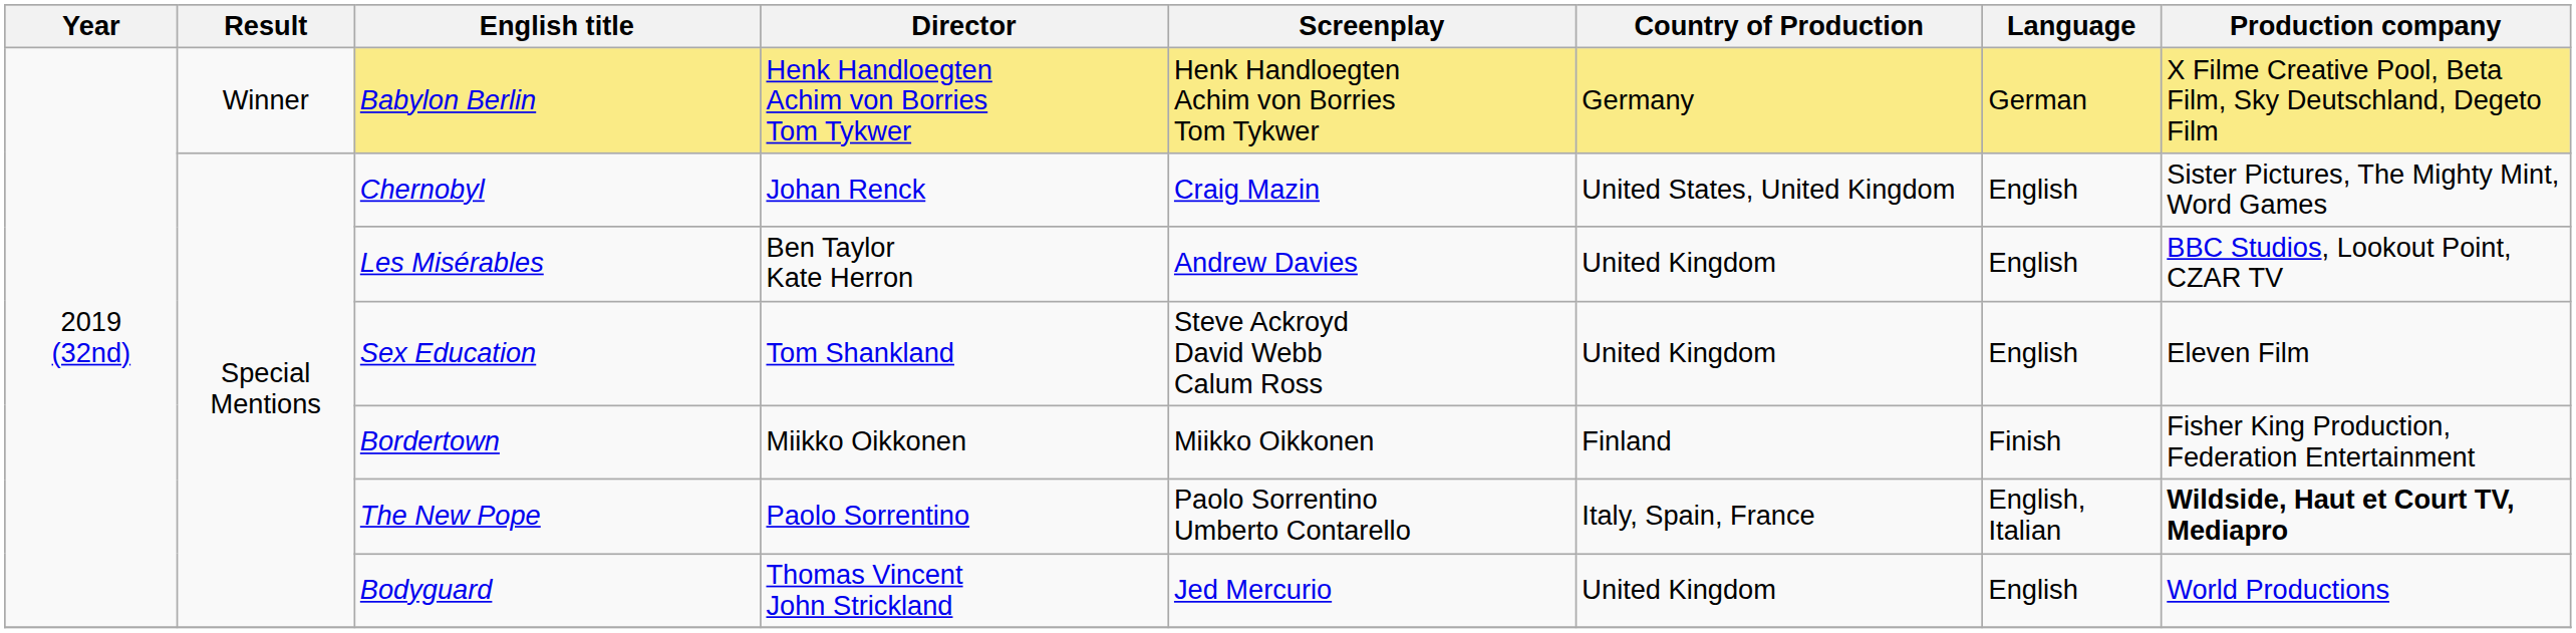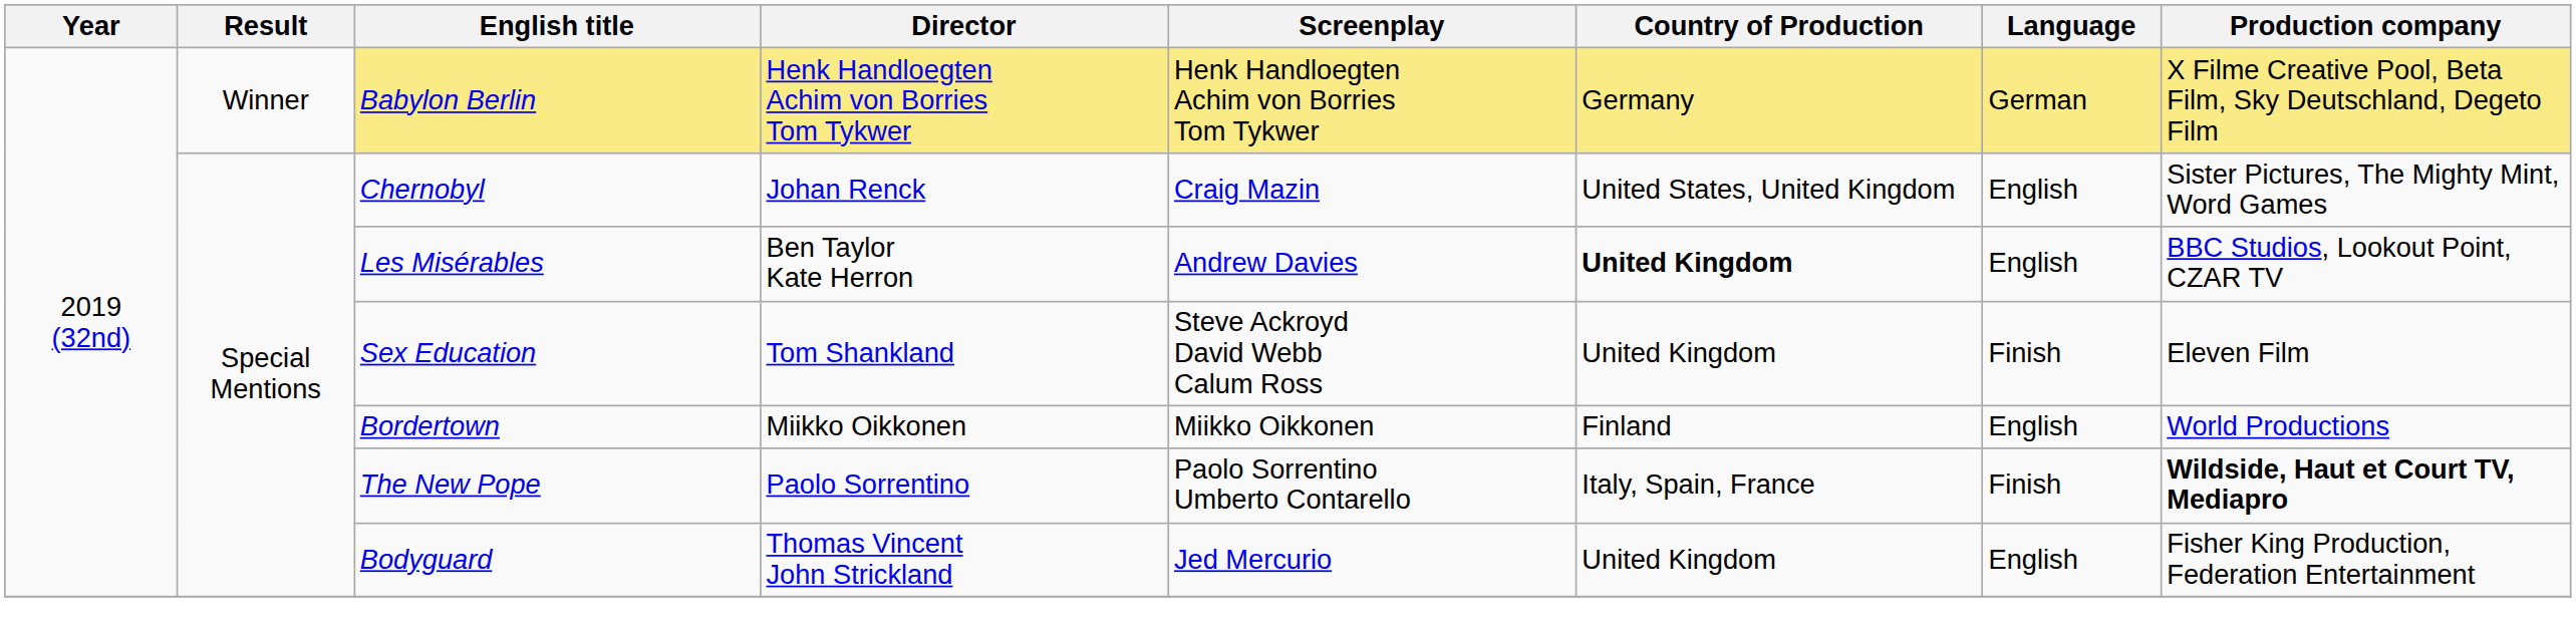 <table class="wikitable" width="95%" cellpadding="5">
 <tr>
 <th width="100"><strong>Year</strong></th>
 <th width="100"><strong>Result</strong></th>
 <th width="250"><strong>English title</strong></th>
 <th width="250"><strong>Director</strong></th>
 <th width="250"><strong>Screenplay</strong></th>
 <th width="250"><strong>Country of Production</strong></th>
 <th width="100"><strong>Language</strong></th>
 <th width="250"><strong>Production company</strong></th>
 </tr>
 <tr>
 <td rowspan="7" style="text-align:center;">2019<br><a href='#'>(32nd)</a></td>
 <td style="text-align:center;">Winner</td>
 <td style="background:#FAEB86;"><em><a href='#'>Babylon Berlin</a></em></td>
 <td style="background:#FAEB86;"> <a href='#'>Henk Handloegten</a><br>  <a href='#'>Achim von Borries</a><br>  <a href='#'>Tom Tykwer</a></td>
 <td style="background:#FAEB86;"> Henk Handloegten<br>  Achim von Borries<br>  Tom Tykwer</td>
 <td style="background:#FAEB86;">Germany</td>
 <td style="background:#FAEB86;">German</td>
 <td style="background:#FAEB86;">X Filme Creative Pool, Beta Film, Sky Deutschland, Degeto Film</td>
 </tr>
 <tr>
 <td rowspan="6" align="center">Special Mentions</td>
 <td><em><a href='#'>Chernobyl</a></em></td>
 <td> <a href='#'>Johan Renck</a></td>
 <td> <a href='#'>Craig Mazin</a></td>
 <td>United States, United Kingdom</td>
 <td>English</td>
 <td>Sister Pictures, The Mighty Mint, Word Games</td>
 </tr>
 <tr>
 <td><em><a href='#'>Les Misérables</a></em></td>
 <td> Ben Taylor <br> Kate Herron</td>
 <td> <a href='#'>Andrew Davies</a></td>
-<td>United Kingdom</td>
+<td><strong>United Kingdom</strong></td>
 <td>English</td>
 <td><a href='#'>BBC Studios</a>, Lookout Point, CZAR TV</td>
 </tr>
 <tr>
 <td><em><a href='#'>Sex Education</a></em></td>
 <td> <a href='#'>Tom Shankland</a></td>
 <td> Steve Ackroyd<br> David Webb<br> Calum Ross</td>
 <td>United Kingdom</td>
-<td>English</td>
+<td>Finish</td>
 <td>Eleven Film</td>
 </tr>
 <tr>
 <td><em><a href='#'>Bordertown</a></em></td>
 <td> Miikko Oikkonen</td>
 <td> Miikko Oikkonen</td>
 <td>Finland</td>
-<td>Finish</td>
-<td>Fisher King Production, Federation Entertainment</td>
+<td>English</td>
+<td><a href='#'>World Productions</a></td>
 </tr>
 <tr>
 <td><em><a href='#'>The New Pope</a></em></td>
 <td> <a href='#'>Paolo Sorrentino</a></td>
 <td> Paolo Sorrentino<br> Umberto Contarello</td>
 <td>Italy, Spain, France</td>
-<td>English, Italian</td>
+<td>Finish</td>
 <td><strong>Wildside, Haut et Court TV, Mediapro</strong></td>
 </tr>
 <tr>
 <td><em><a href='#'>Bodyguard</a></em></td>
 <td> <a href='#'>Thomas Vincent</a><br> <a href='#'>John Strickland</a></td>
 <td> <a href='#'>Jed Mercurio</a></td>
 <td>United Kingdom</td>
 <td>English</td>
-<td><a href='#'>World Productions</a></td>
+<td>Fisher King Production, Federation Entertainment</td>
 </tr>
 <tr>
 </tr>
 </table>
